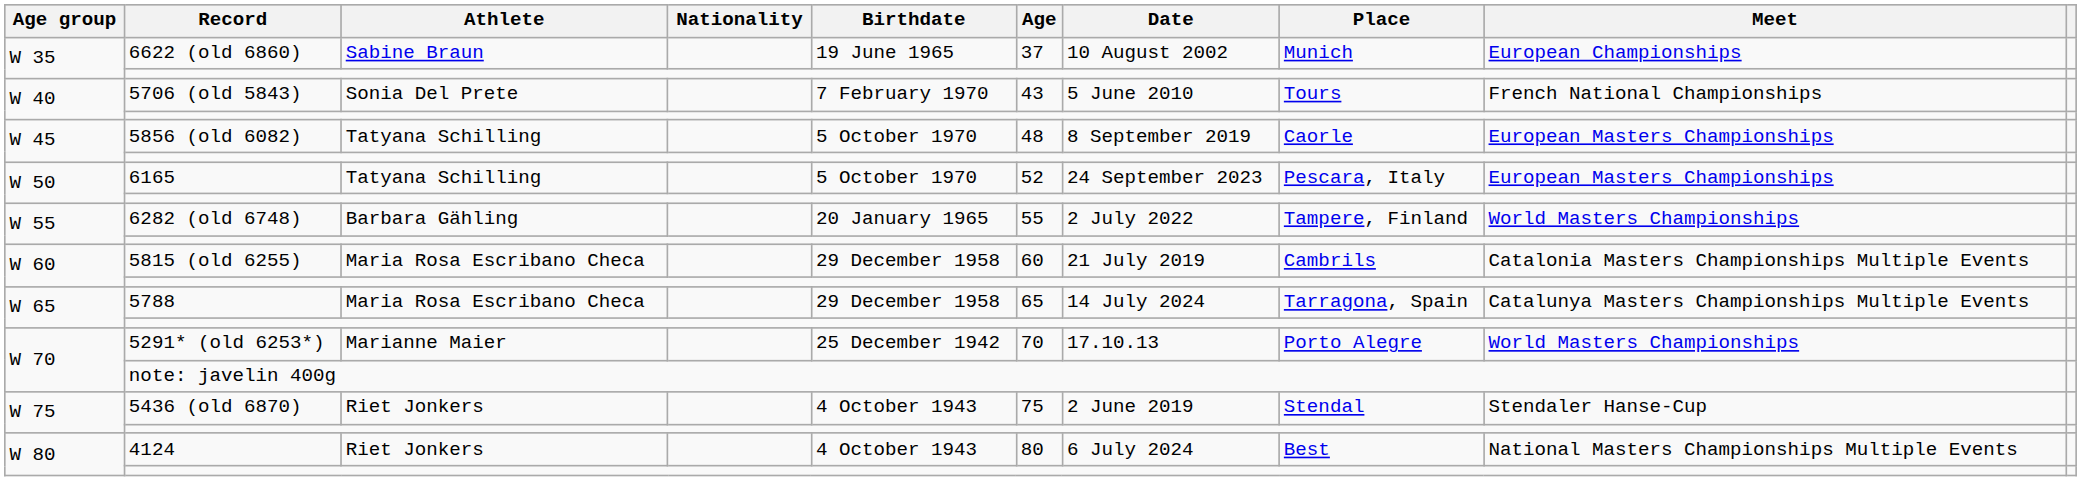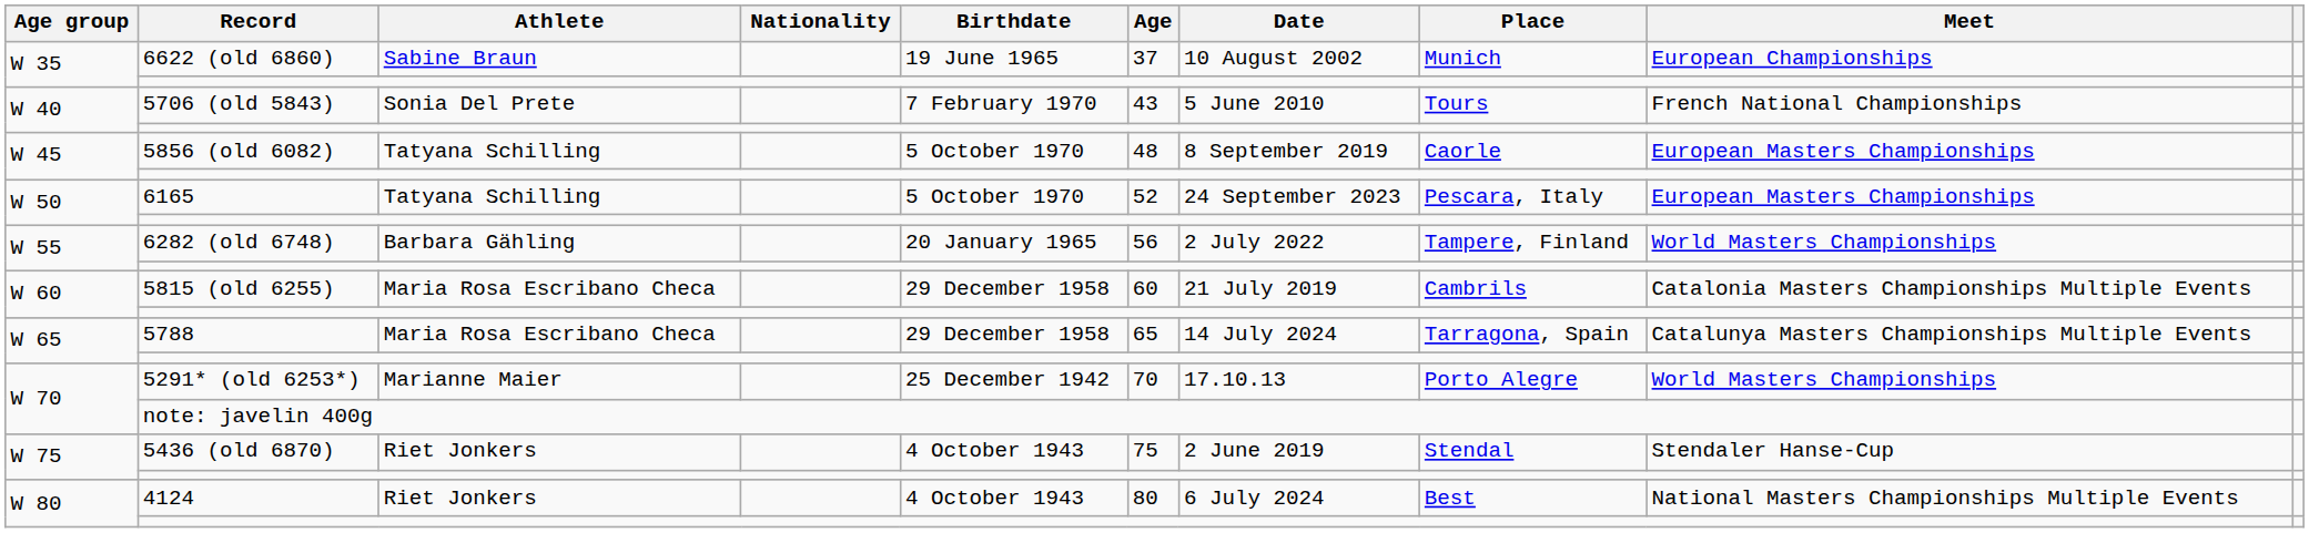 <table class="wikitable" style="font-size:90%; width: 100%;">
 <tr>
 <th>Age group</th>
 <th>Record</th>
 <th>Athlete</th>
 <th>Nationality</th>
 <th>Birthdate</th>
 <th>Age</th>
 <th>Date</th>
 <th>Place</th>
 <th>Meet</th>
 <th></th>
 </tr>
 <tr>
 <td rowspan=2>W 35</td>
 <td>6622 (old 6860)</td>
 <td><a href='#'>Sabine Braun</a></td>
 <td></td>
 <td>19 June 1965</td>
 <td>37</td>
 <td>10 August 2002</td>
 <td><a href='#'>Munich</a> </td>
 <td><a href='#'>European Championships</a></td>
 <td></td>
 </tr>
 <tr>
 <td colspan=8></td>
 <td></td>
 </tr>
 <tr>
 <td rowspan=2>W 40</td>
 <td>5706 (old 5843)</td>
 <td>Sonia Del Prete</td>
 <td></td>
 <td>7 February 1970</td>
 <td>43</td>
 <td>5 June 2010</td>
 <td><a href='#'>Tours</a> </td>
 <td>French National Championships</td>
 <td></td>
 </tr>
 <tr>
 <td colspan=8></td>
 <td></td>
 </tr>
 <tr>
 <td rowspan=2>W 45</td>
 <td>5856 (old 6082)</td>
 <td>Tatyana Schilling</td>
 <td></td>
 <td>5 October 1970</td>
 <td>48</td>
 <td>8 September 2019</td>
 <td><a href='#'>Caorle</a> </td>
 <td><a href='#'>European Masters Championships</a></td>
 <td></td>
 </tr>
 <tr>
 <td colspan=8></td>
 <td></td>
 </tr>
 <tr>
 <td rowspan=2>W 50</td>
 <td>6165</td>
 <td>Tatyana Schilling</td>
 <td></td>
 <td>5 October 1970</td>
 <td>52</td>
 <td>24 September 2023</td>
 <td><a href='#'>Pescara</a>, Italy</td>
 <td><a href='#'>European Masters Championships</a></td>
 <td></td>
 </tr>
 <tr>
 <td colspan=8></td>
 <td></td>
 </tr>
 <tr>
 <td rowspan=2>W 55</td>
 <td>6282 (old 6748)</td>
 <td>Barbara Gähling</td>
 <td></td>
 <td>20 January 1965</td>
-<td>55</td>
+<td>56</td>
 <td>2 July 2022</td>
 <td><a href='#'>Tampere</a>, Finland</td>
 <td><a href='#'>World Masters Championships</a></td>
 <td></td>
 </tr>
 <tr>
 <td colspan=8></td>
 <td></td>
 </tr>
 <tr>
 <td rowspan=2>W 60</td>
 <td>5815 (old 6255)</td>
 <td>Maria Rosa Escribano Checa</td>
 <td></td>
 <td>29 December 1958</td>
 <td>60</td>
 <td>21 July 2019</td>
 <td><a href='#'>Cambrils</a> </td>
 <td>Catalonia Masters Championships Multiple Events</td>
 <td></td>
 </tr>
 <tr>
 <td colspan=8></td>
 <td></td>
 </tr>
 <tr>
 <td rowspan=2>W 65</td>
 <td>5788</td>
 <td>Maria Rosa Escribano Checa</td>
 <td></td>
 <td>29 December 1958</td>
 <td>65</td>
 <td>14 July 2024</td>
 <td><a href='#'>Tarragona</a>, Spain</td>
 <td>Catalunya Masters Championships Multiple Events</td>
 <td></td>
 </tr>
 <tr>
 <td colspan=8></td>
 <td></td>
 </tr>
 <tr>
 <td rowspan=2>W 70</td>
 <td>5291* (old 6253*)</td>
 <td>Marianne Maier</td>
 <td></td>
 <td>25 December 1942</td>
 <td>70</td>
 <td>17.10.13</td>
 <td><a href='#'>Porto Alegre</a> </td>
 <td><a href='#'>World Masters Championships</a></td>
 <td></td>
 </tr>
 <tr>
 <td colspan=8> note: javelin 400g </td>
 <td></td>
 </tr>
 <tr>
 <td rowspan=2>W 75</td>
 <td>5436 (old 6870)</td>
 <td>Riet Jonkers</td>
 <td></td>
 <td>4 October 1943</td>
 <td>75</td>
 <td>2 June 2019</td>
 <td><a href='#'>Stendal</a> </td>
 <td>Stendaler Hanse-Cup</td>
 <td></td>
 </tr>
 <tr>
 <td colspan=8></td>
 <td></td>
 </tr>
 <tr>
 <td rowspan=2>W 80</td>
 <td>4124</td>
 <td>Riet Jonkers</td>
 <td></td>
 <td>4 October 1943</td>
 <td>80</td>
 <td>6 July 2024</td>
 <td><a href='#'>Best</a> </td>
 <td>National Masters Championships Multiple Events</td>
 <td></td>
 </tr>
 <tr>
 <td colspan=8></td>
 <td></td>
 </tr>
 </table>
